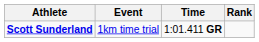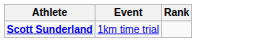 <table class=wikitable style="font-size:90%">
 <tr>
 <th>Athlete</th>
 <th>Event</th>
-<th>Time</th>
 <th>Rank</th>
 </tr>
 <tr align=center>
 <td align=left><strong><a href='#'>Scott Sunderland</a></strong></td>
 <td align=left><a href='#'>1km time trial</a></td>
-<td>1:01.411 <strong>GR</strong></td>
 <td></td>
 </tr>
 </table>
